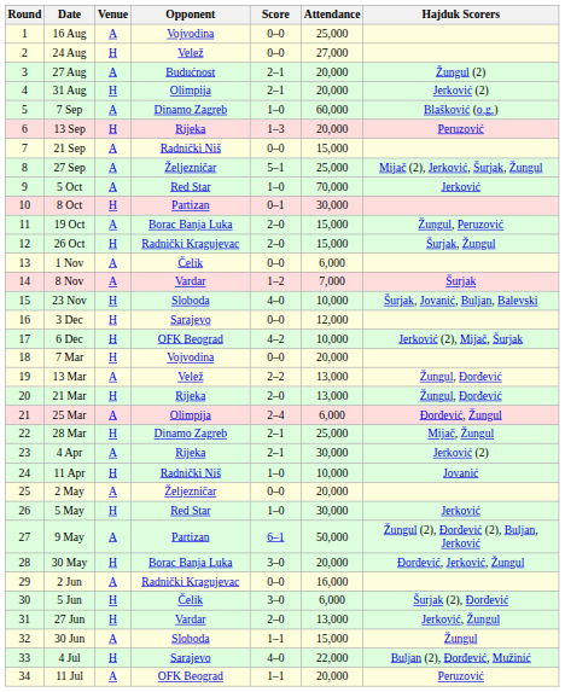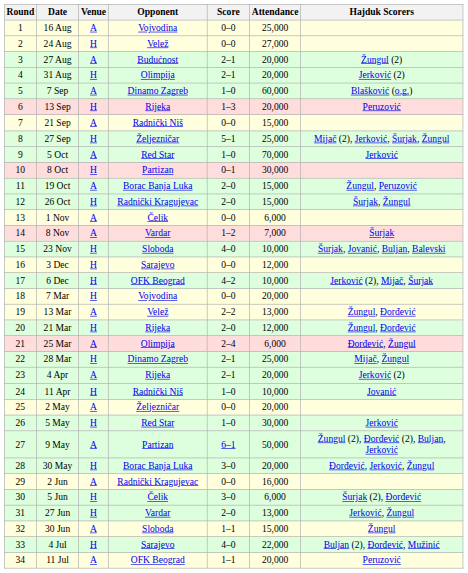 <table class="wikitable sortable" style="text-align: center; font-size:95%;">
 <tr>
 <th width="30">Round</th>
 <th width="60">Date</th>
 <th width="20">Venue</th>
 <th width="150">Opponent</th>
 <th width="60">Score</th>
 <th width="60">Attendance</th>
 <th width="250">Hajduk Scorers</th>
 </tr>
 <tr bgcolor="#ffffdd">
 <td>1</td>
 <td>16 Aug</td>
 <td><a href='#'>A</a></td>
 <td><a href='#'>Vojvodina</a></td>
 <td>0–0</td>
 <td>25,000</td>
 <td></td>
 </tr>
 <tr bgcolor="#ffffdd">
 <td>2</td>
 <td>24 Aug</td>
 <td><a href='#'>H</a></td>
 <td><a href='#'>Velež</a></td>
 <td>0–0</td>
 <td>27,000</td>
 <td></td>
 </tr>
 <tr bgcolor="#ddffdd">
 <td>3</td>
 <td>27 Aug</td>
 <td><a href='#'>A</a></td>
 <td><a href='#'>Budućnost</a></td>
 <td>2–1</td>
 <td>20,000</td>
 <td><a href='#'>Žungul</a> (2)</td>
 </tr>
 <tr bgcolor="#ddffdd">
 <td>4</td>
 <td>31 Aug</td>
 <td><a href='#'>H</a></td>
 <td><a href='#'>Olimpija</a></td>
 <td>2–1</td>
 <td>20,000</td>
 <td><a href='#'>Jerković</a> (2)</td>
 </tr>
 <tr bgcolor="#ddffdd">
 <td>5</td>
 <td>7 Sep</td>
 <td><a href='#'>A</a></td>
 <td><a href='#'>Dinamo Zagreb</a></td>
 <td>1–0</td>
 <td>60,000</td>
 <td><a href='#'>Blašković</a> (<a href='#'>o.g.</a>)</td>
 </tr>
 <tr bgcolor="#ffdddd">
 <td>6</td>
 <td>13 Sep</td>
 <td><a href='#'>H</a></td>
 <td><a href='#'>Rijeka</a></td>
 <td>1–3</td>
 <td>20,000</td>
 <td><a href='#'>Peruzović</a></td>
 </tr>
 <tr bgcolor="#ffffdd">
 <td>7</td>
 <td>21 Sep</td>
 <td><a href='#'>A</a></td>
 <td><a href='#'>Radnički Niš</a></td>
 <td>0–0</td>
 <td>15,000</td>
 <td></td>
 </tr>
 <tr bgcolor="#ddffdd">
 <td>8</td>
 <td>27 Sep</td>
-<td><a href='#'>A</a></td>
+<td><a href='#'>H</a></td>
 <td><a href='#'>Željezničar</a></td>
 <td>5–1</td>
 <td>25,000</td>
 <td><a href='#'>Mijač</a> (2), <a href='#'>Jerković</a>, <a href='#'>Šurjak</a>, <a href='#'>Žungul</a></td>
 </tr>
 <tr bgcolor="#ddffdd">
 <td>9</td>
 <td>5 Oct</td>
 <td><a href='#'>A</a></td>
 <td><a href='#'>Red Star</a></td>
 <td>1–0</td>
 <td>70,000</td>
 <td><a href='#'>Jerković</a></td>
 </tr>
 <tr bgcolor="#ffdddd">
 <td>10</td>
 <td>8 Oct</td>
 <td><a href='#'>H</a></td>
 <td><a href='#'>Partizan</a></td>
 <td>0–1</td>
 <td>30,000</td>
 <td></td>
 </tr>
 <tr bgcolor="#ddffdd">
 <td>11</td>
 <td>19 Oct</td>
 <td><a href='#'>A</a></td>
 <td><a href='#'>Borac Banja Luka</a></td>
 <td>2–0</td>
 <td>15,000</td>
 <td><a href='#'>Žungul</a>, <a href='#'>Peruzović</a></td>
 </tr>
 <tr bgcolor="#ddffdd">
 <td>12</td>
 <td>26 Oct</td>
 <td><a href='#'>H</a></td>
 <td><a href='#'>Radnički Kragujevac</a></td>
 <td>2–0</td>
 <td>15,000</td>
 <td><a href='#'>Šurjak</a>, <a href='#'>Žungul</a></td>
 </tr>
 <tr bgcolor="#ffffdd">
 <td>13</td>
 <td>1 Nov</td>
 <td><a href='#'>A</a></td>
 <td><a href='#'>Čelik</a></td>
 <td>0–0</td>
 <td>6,000</td>
 <td></td>
 </tr>
 <tr bgcolor="#ffdddd">
 <td>14</td>
 <td>8 Nov</td>
 <td><a href='#'>A</a></td>
 <td><a href='#'>Vardar</a></td>
 <td>1–2</td>
 <td>7,000</td>
 <td><a href='#'>Šurjak</a></td>
 </tr>
 <tr bgcolor="#ddffdd">
 <td>15</td>
 <td>23 Nov</td>
 <td><a href='#'>H</a></td>
 <td><a href='#'>Sloboda</a></td>
 <td>4–0</td>
 <td>10,000</td>
 <td><a href='#'>Šurjak</a>, <a href='#'>Jovanić</a>, <a href='#'>Buljan</a>, <a href='#'>Balevski</a></td>
 </tr>
 <tr bgcolor="#ffffdd">
 <td>16</td>
 <td>3 Dec</td>
 <td><a href='#'>H</a></td>
 <td><a href='#'>Sarajevo</a></td>
 <td>0–0</td>
 <td>12,000</td>
 <td></td>
 </tr>
 <tr bgcolor="#ddffdd">
 <td>17</td>
 <td>6 Dec</td>
 <td><a href='#'>H</a></td>
 <td><a href='#'>OFK Beograd</a></td>
 <td>4–2</td>
 <td>10,000</td>
 <td><a href='#'>Jerković</a> (2), <a href='#'>Mijač</a>, <a href='#'>Šurjak</a></td>
 </tr>
 <tr bgcolor="#ffffdd">
 <td>18</td>
 <td>7 Mar</td>
 <td><a href='#'>H</a></td>
 <td><a href='#'>Vojvodina</a></td>
 <td>0–0</td>
 <td>20,000</td>
 <td></td>
 </tr>
 <tr bgcolor="#ffffdd">
 <td>19</td>
 <td>13 Mar</td>
 <td><a href='#'>A</a></td>
 <td><a href='#'>Velež</a></td>
 <td>2–2</td>
 <td>13,000</td>
 <td><a href='#'>Žungul</a>, <a href='#'>Đorđević</a></td>
 </tr>
 <tr bgcolor="#ddffdd">
 <td>20</td>
 <td>21 Mar</td>
 <td><a href='#'>H</a></td>
 <td><a href='#'>Rijeka</a></td>
 <td>2–0</td>
-<td>13,000</td>
+<td>12,000</td>
 <td><a href='#'>Žungul</a>, <a href='#'>Đorđević</a></td>
 </tr>
 <tr bgcolor="#ffdddd">
 <td>21</td>
 <td>25 Mar</td>
 <td><a href='#'>A</a></td>
 <td><a href='#'>Olimpija</a></td>
 <td>2–4</td>
 <td>6,000</td>
 <td><a href='#'>Đorđević</a>, <a href='#'>Žungul</a></td>
 </tr>
 <tr bgcolor="#ddffdd">
 <td>22</td>
 <td>28 Mar</td>
 <td><a href='#'>H</a></td>
 <td><a href='#'>Dinamo Zagreb</a></td>
 <td>2–1</td>
 <td>25,000</td>
 <td><a href='#'>Mijač</a>, <a href='#'>Žungul</a></td>
 </tr>
 <tr bgcolor="#ddffdd">
 <td>23</td>
 <td>4 Apr</td>
 <td><a href='#'>A</a></td>
 <td><a href='#'>Rijeka</a></td>
 <td>2–1</td>
-<td>30,000</td>
+<td>20,000</td>
 <td><a href='#'>Jerković</a> (2)</td>
 </tr>
 <tr bgcolor="#ddffdd">
 <td>24</td>
 <td>11 Apr</td>
 <td><a href='#'>H</a></td>
 <td><a href='#'>Radnički Niš</a></td>
 <td>1–0</td>
 <td>10,000</td>
 <td><a href='#'>Jovanić</a></td>
 </tr>
 <tr bgcolor="#ffffdd">
 <td>25</td>
 <td>2 May</td>
 <td><a href='#'>A</a></td>
 <td><a href='#'>Željezničar</a></td>
 <td>0–0</td>
 <td>20,000</td>
 <td></td>
 </tr>
 <tr bgcolor="#ddffdd">
 <td>26</td>
 <td>5 May</td>
 <td><a href='#'>H</a></td>
 <td><a href='#'>Red Star</a></td>
 <td>1–0</td>
 <td>30,000</td>
 <td><a href='#'>Jerković</a></td>
 </tr>
 <tr bgcolor="#ddffdd">
 <td>27</td>
 <td>9 May</td>
 <td><a href='#'>A</a></td>
 <td><a href='#'>Partizan</a></td>
 <td><a href='#'>6–1</a></td>
 <td>50,000</td>
 <td><a href='#'>Žungul</a> (2), <a href='#'>Đorđević</a> (2), <a href='#'>Buljan</a>, <a href='#'>Jerković</a></td>
 </tr>
 <tr bgcolor="#ddffdd">
 <td>28</td>
 <td>30 May</td>
 <td><a href='#'>H</a></td>
 <td><a href='#'>Borac Banja Luka</a></td>
 <td>3–0</td>
 <td>20,000</td>
 <td><a href='#'>Đorđević</a>, <a href='#'>Jerković</a>, <a href='#'>Žungul</a></td>
 </tr>
 <tr bgcolor="#ffffdd">
 <td>29</td>
 <td>2 Jun</td>
 <td><a href='#'>A</a></td>
 <td><a href='#'>Radnički Kragujevac</a></td>
 <td>0–0</td>
 <td>16,000</td>
 <td></td>
 </tr>
 <tr bgcolor="#ddffdd">
 <td>30</td>
 <td>5 Jun</td>
 <td><a href='#'>H</a></td>
 <td><a href='#'>Čelik</a></td>
 <td>3–0</td>
 <td>6,000</td>
 <td><a href='#'>Šurjak</a> (2), <a href='#'>Đorđević</a></td>
 </tr>
 <tr bgcolor="#ddffdd">
 <td>31</td>
 <td>27 Jun</td>
 <td><a href='#'>H</a></td>
 <td><a href='#'>Vardar</a></td>
 <td>2–0</td>
 <td>13,000</td>
 <td><a href='#'>Jerković</a>, <a href='#'>Žungul</a></td>
 </tr>
 <tr bgcolor="#ffffdd">
 <td>32</td>
 <td>30 Jun</td>
 <td><a href='#'>A</a></td>
 <td><a href='#'>Sloboda</a></td>
 <td>1–1</td>
 <td>15,000</td>
 <td><a href='#'>Žungul</a></td>
 </tr>
 <tr bgcolor="#ddffdd">
 <td>33</td>
 <td>4 Jul</td>
 <td><a href='#'>H</a></td>
 <td><a href='#'>Sarajevo</a></td>
 <td>4–0</td>
 <td>22,000</td>
 <td><a href='#'>Buljan</a> (2), <a href='#'>Đorđević</a>, <a href='#'>Mužinić</a></td>
 </tr>
 <tr bgcolor="#ffffdd">
 <td>34</td>
 <td>11 Jul</td>
 <td><a href='#'>A</a></td>
 <td><a href='#'>OFK Beograd</a></td>
 <td>1–1</td>
 <td>20,000</td>
 <td><a href='#'>Peruzović</a></td>
 </tr>
 </table>
